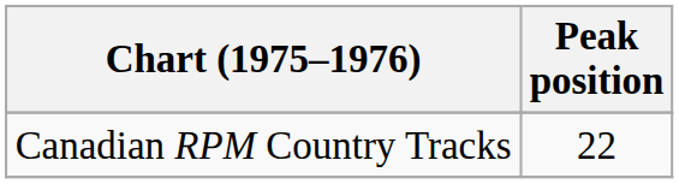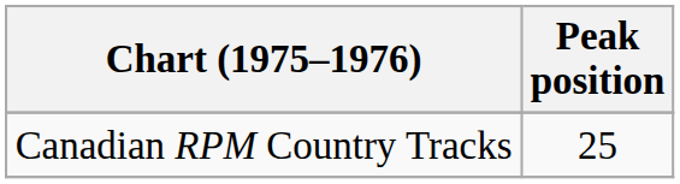 <table class="wikitable sortable">
 <tr>
 <th>Chart (1975–1976)</th>
 <th>Peak<br>position</th>
 </tr>
 <tr>
 </tr>
 <tr>
 </tr>
 <tr>
 <td>Canadian <em>RPM</em> Country Tracks</td>
-<td style="text-align:center;">22</td>
+<td style="text-align:center;">25</td>
 </tr>
 <tr>
 </tr>
 </table>
